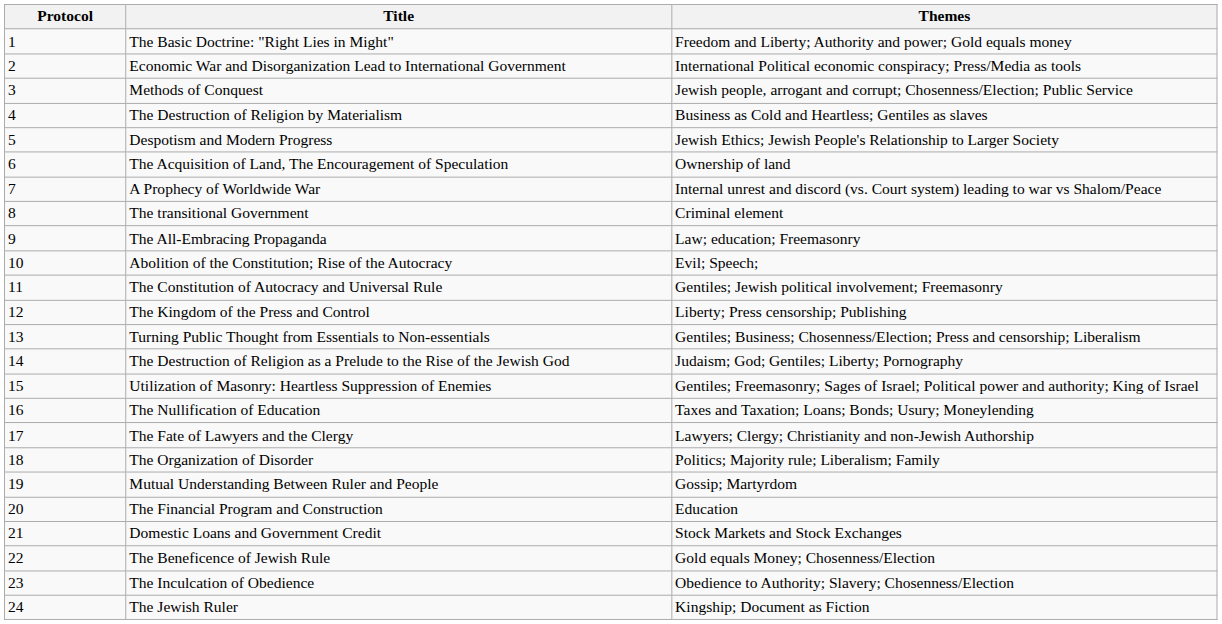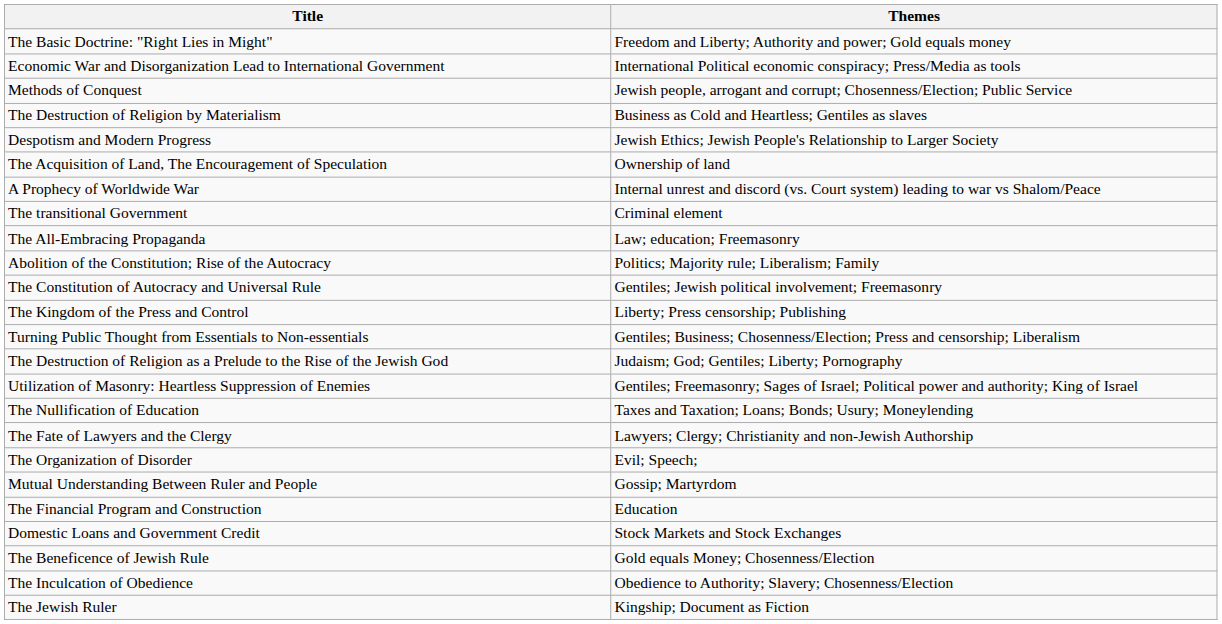 <table class="wikitable" style="width:99%" border="2">
 <tr>
-<th width=10%>Protocol</th>
 <th width=45%>Title</th>
 <th width=45%>Themes</th>
 </tr>
 <tr>
-<td>1</td>
 <td>The Basic Doctrine: "Right Lies in Might"</td>
 <td>Freedom and Liberty; Authority and power; Gold equals money</td>
 </tr>
 <tr>
-<td>2</td>
 <td>Economic War and Disorganization Lead to International Government</td>
 <td>International Political economic conspiracy; Press/Media as tools</td>
 </tr>
 <tr>
-<td>3</td>
 <td>Methods of Conquest</td>
 <td>Jewish people, arrogant and corrupt; Chosenness/Election; Public Service</td>
 </tr>
 <tr>
-<td>4</td>
 <td>The Destruction of Religion by Materialism</td>
 <td>Business as Cold and Heartless; Gentiles as slaves</td>
 </tr>
 <tr>
-<td>5</td>
 <td>Despotism and Modern Progress</td>
 <td>Jewish Ethics; Jewish People's Relationship to Larger Society</td>
 </tr>
 <tr>
-<td>6</td>
 <td>The Acquisition of Land, The Encouragement of Speculation</td>
 <td>Ownership of land</td>
 </tr>
 <tr>
-<td>7</td>
 <td>A Prophecy of Worldwide War</td>
 <td>Internal unrest and discord (vs. Court system) leading to war vs Shalom/Peace</td>
 </tr>
 <tr>
-<td>8</td>
 <td>The transitional Government</td>
 <td>Criminal element</td>
 </tr>
 <tr>
-<td>9</td>
 <td>The All-Embracing Propaganda</td>
 <td>Law; education; Freemasonry</td>
 </tr>
 <tr>
-<td>10</td>
 <td>Abolition of the Constitution; Rise of the Autocracy</td>
-<td>Evil; Speech;</td>
+<td>Politics; Majority rule; Liberalism; Family</td>
 </tr>
 <tr>
-<td>11</td>
 <td>The Constitution of Autocracy and Universal Rule</td>
 <td>Gentiles; Jewish political involvement; Freemasonry</td>
 </tr>
 <tr>
-<td>12</td>
 <td>The Kingdom of the Press and Control</td>
 <td>Liberty; Press censorship; Publishing</td>
 </tr>
 <tr>
-<td>13</td>
 <td>Turning Public Thought from Essentials to Non-essentials</td>
 <td>Gentiles; Business; Chosenness/Election; Press and censorship; Liberalism</td>
 </tr>
 <tr>
-<td>14</td>
 <td>The Destruction of Religion as a Prelude to the Rise of the Jewish God</td>
 <td>Judaism; God; Gentiles; Liberty; Pornography</td>
 </tr>
 <tr>
-<td>15</td>
 <td>Utilization of Masonry: Heartless Suppression of Enemies</td>
 <td>Gentiles; Freemasonry; Sages of Israel; Political power and authority; King of Israel</td>
 </tr>
 <tr>
-<td>16</td>
 <td>The Nullification of Education</td>
 <td>Taxes and Taxation; Loans; Bonds; Usury; Moneylending</td>
 </tr>
 <tr>
-<td>17</td>
 <td>The Fate of Lawyers and the Clergy</td>
 <td>Lawyers; Clergy; Christianity and non-Jewish Authorship</td>
 </tr>
 <tr>
-<td>18</td>
 <td>The Organization of Disorder</td>
-<td>Politics; Majority rule; Liberalism; Family</td>
+<td>Evil; Speech;</td>
 </tr>
 <tr>
-<td>19</td>
 <td>Mutual Understanding Between Ruler and People</td>
 <td>Gossip; Martyrdom</td>
 </tr>
 <tr>
-<td>20</td>
 <td>The Financial Program and Construction</td>
 <td>Education</td>
 </tr>
 <tr>
-<td>21</td>
 <td>Domestic Loans and Government Credit</td>
 <td>Stock Markets and Stock Exchanges</td>
 </tr>
 <tr>
-<td>22</td>
 <td>The Beneficence of Jewish Rule</td>
 <td>Gold equals Money; Chosenness/Election</td>
 </tr>
 <tr>
-<td>23</td>
 <td>The Inculcation of Obedience</td>
 <td>Obedience to Authority; Slavery; Chosenness/Election</td>
 </tr>
 <tr>
-<td>24</td>
 <td>The Jewish Ruler</td>
 <td>Kingship; Document as Fiction</td>
 </tr>
 </table>
